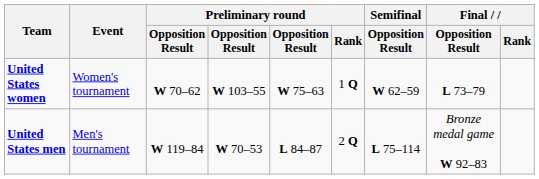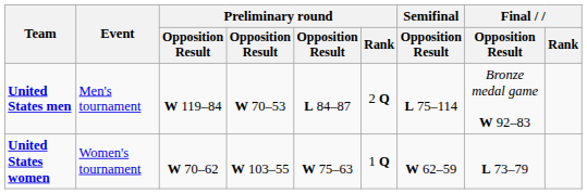 <table class=wikitable style=font-size:90%;text-align:center>
 <tr>
 <th rowspan=2>Team</th>
 <th rowspan=2>Event</th>
 <th colspan=4>Preliminary round</th>
 <th>Semifinal</th>
 <th colspan=2>Final /  / </th>
 </tr>
 <tr style=font-size:95%>
 <th>Opposition<br>Result</th>
 <th>Opposition<br>Result</th>
 <th>Opposition<br>Result</th>
 <th>Rank</th>
 <th>Opposition<br>Result</th>
 <th>Opposition<br>Result</th>
 <th>Rank</th>
 </tr>
 <tr>
+<td align=left><strong><a href='#'>United States men</a></strong></td>
+<td align=left><a href='#'>Men's tournament</a></td>
+<td><br><strong>W</strong> 119–84</td>
+<td><br><strong>W</strong> 70–53</td>
+<td><br><strong>L</strong> 84–87</td>
+<td>2 <strong>Q</strong></td>
+<td><br><strong>L</strong> 75–114</td>
+<td><em>Bronze medal game</em><br><br><strong>W</strong> 92–83</td>
+<td></td>
+</tr>
+<tr>
 <td align=left><strong><a href='#'>United States women</a></strong></td>
 <td align=left><a href='#'>Women's tournament</a></td>
 <td><br><strong>W</strong> 70–62</td>
 <td><br><strong>W</strong> 103–55</td>
 <td><br><strong>W</strong> 75–63</td>
 <td>1 <strong>Q</strong></td>
 <td><br><strong>W</strong> 62–59</td>
 <td><br><strong>L</strong> 73–79</td>
 <td></td>
 </tr>
-<tr>
-<td align=left><strong><a href='#'>United States men</a></strong></td>
-<td align=left><a href='#'>Men's tournament</a></td>
-<td><br><strong>W</strong> 119–84</td>
-<td><br><strong>W</strong> 70–53</td>
-<td><br><strong>L</strong> 84–87</td>
-<td>2 <strong>Q</strong></td>
-<td><br><strong>L</strong> 75–114</td>
-<td><em>Bronze medal game</em><br><br><strong>W</strong> 92–83</td>
-<td></td>
-</tr>
 </table>
